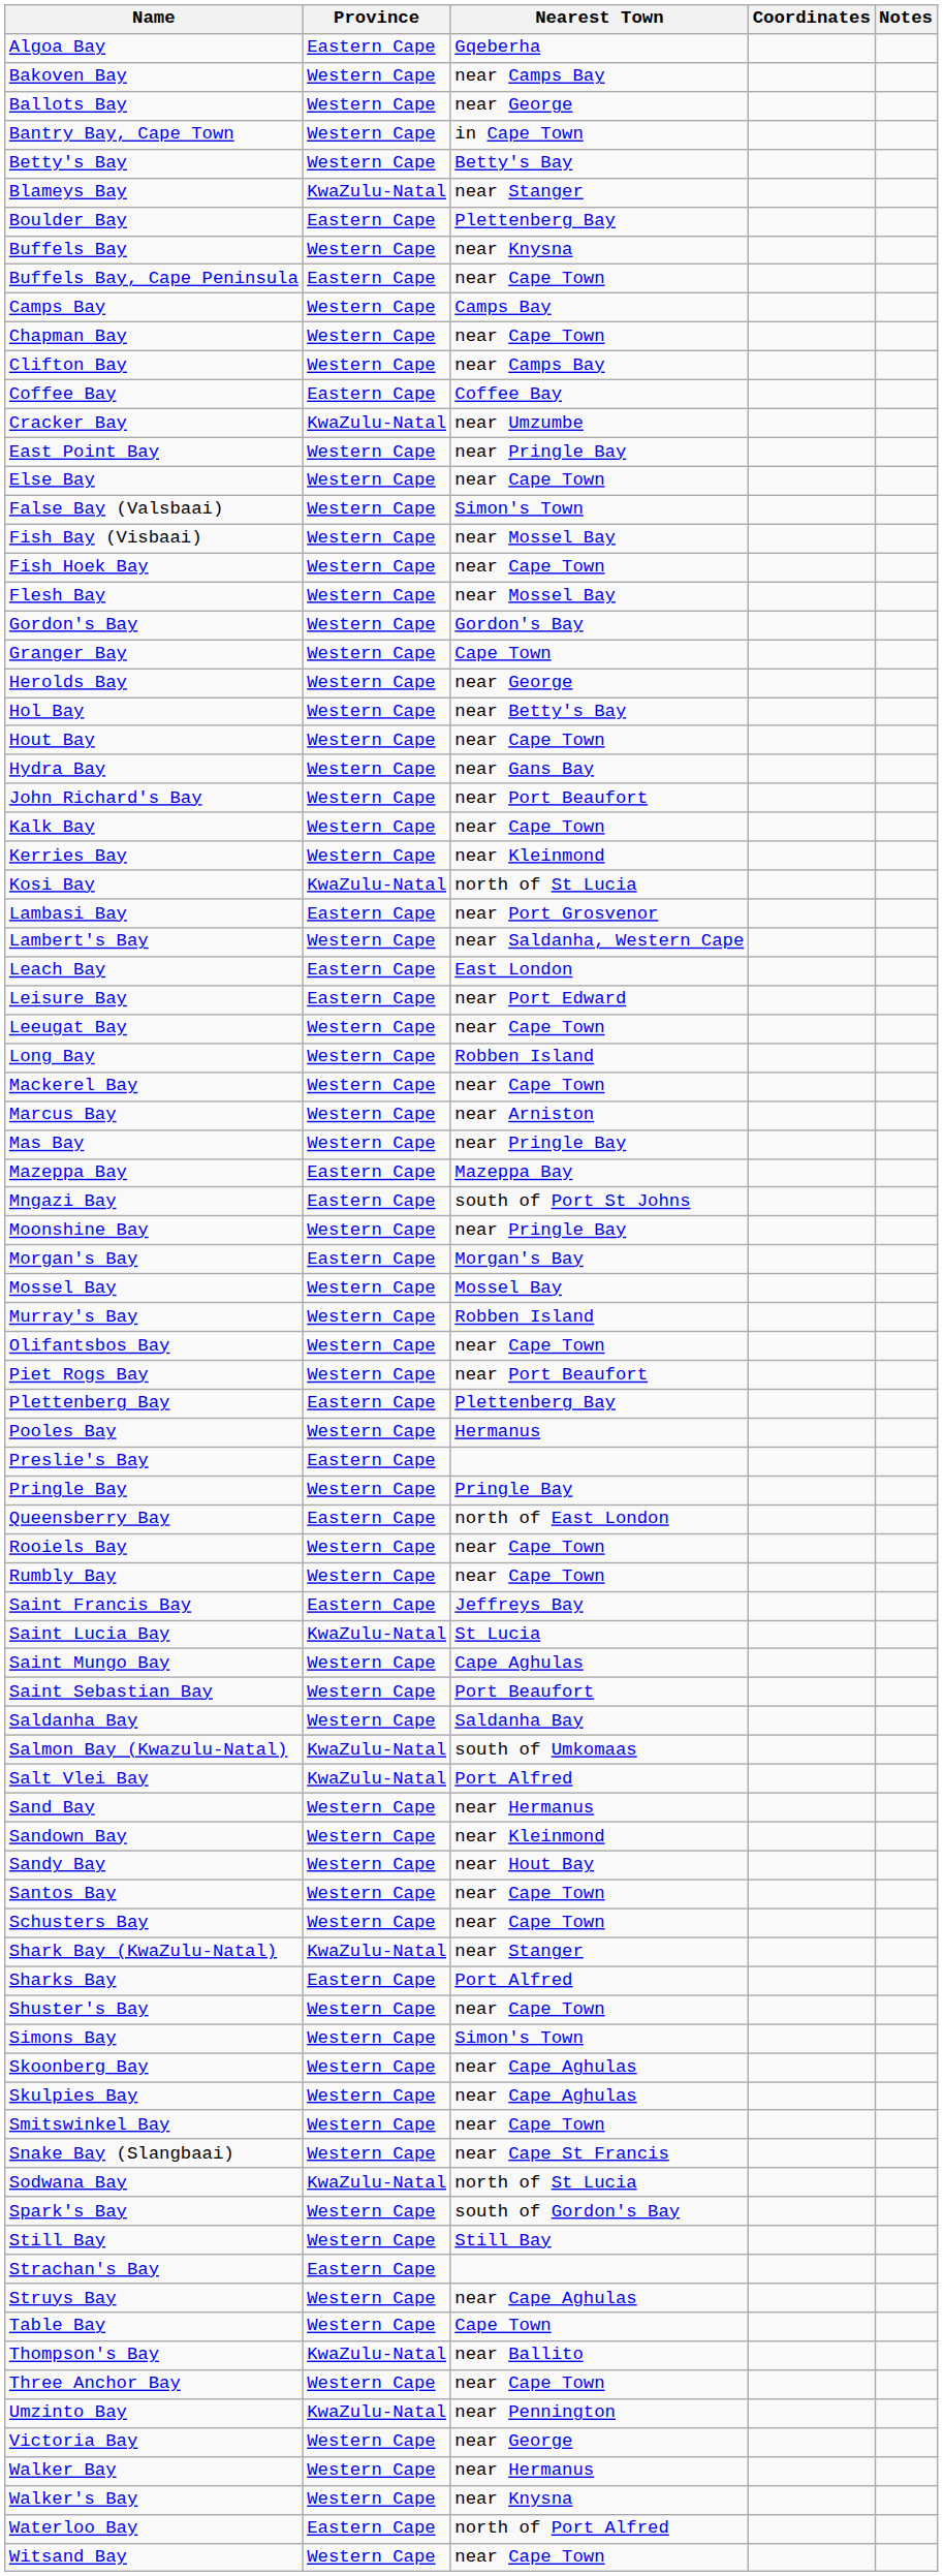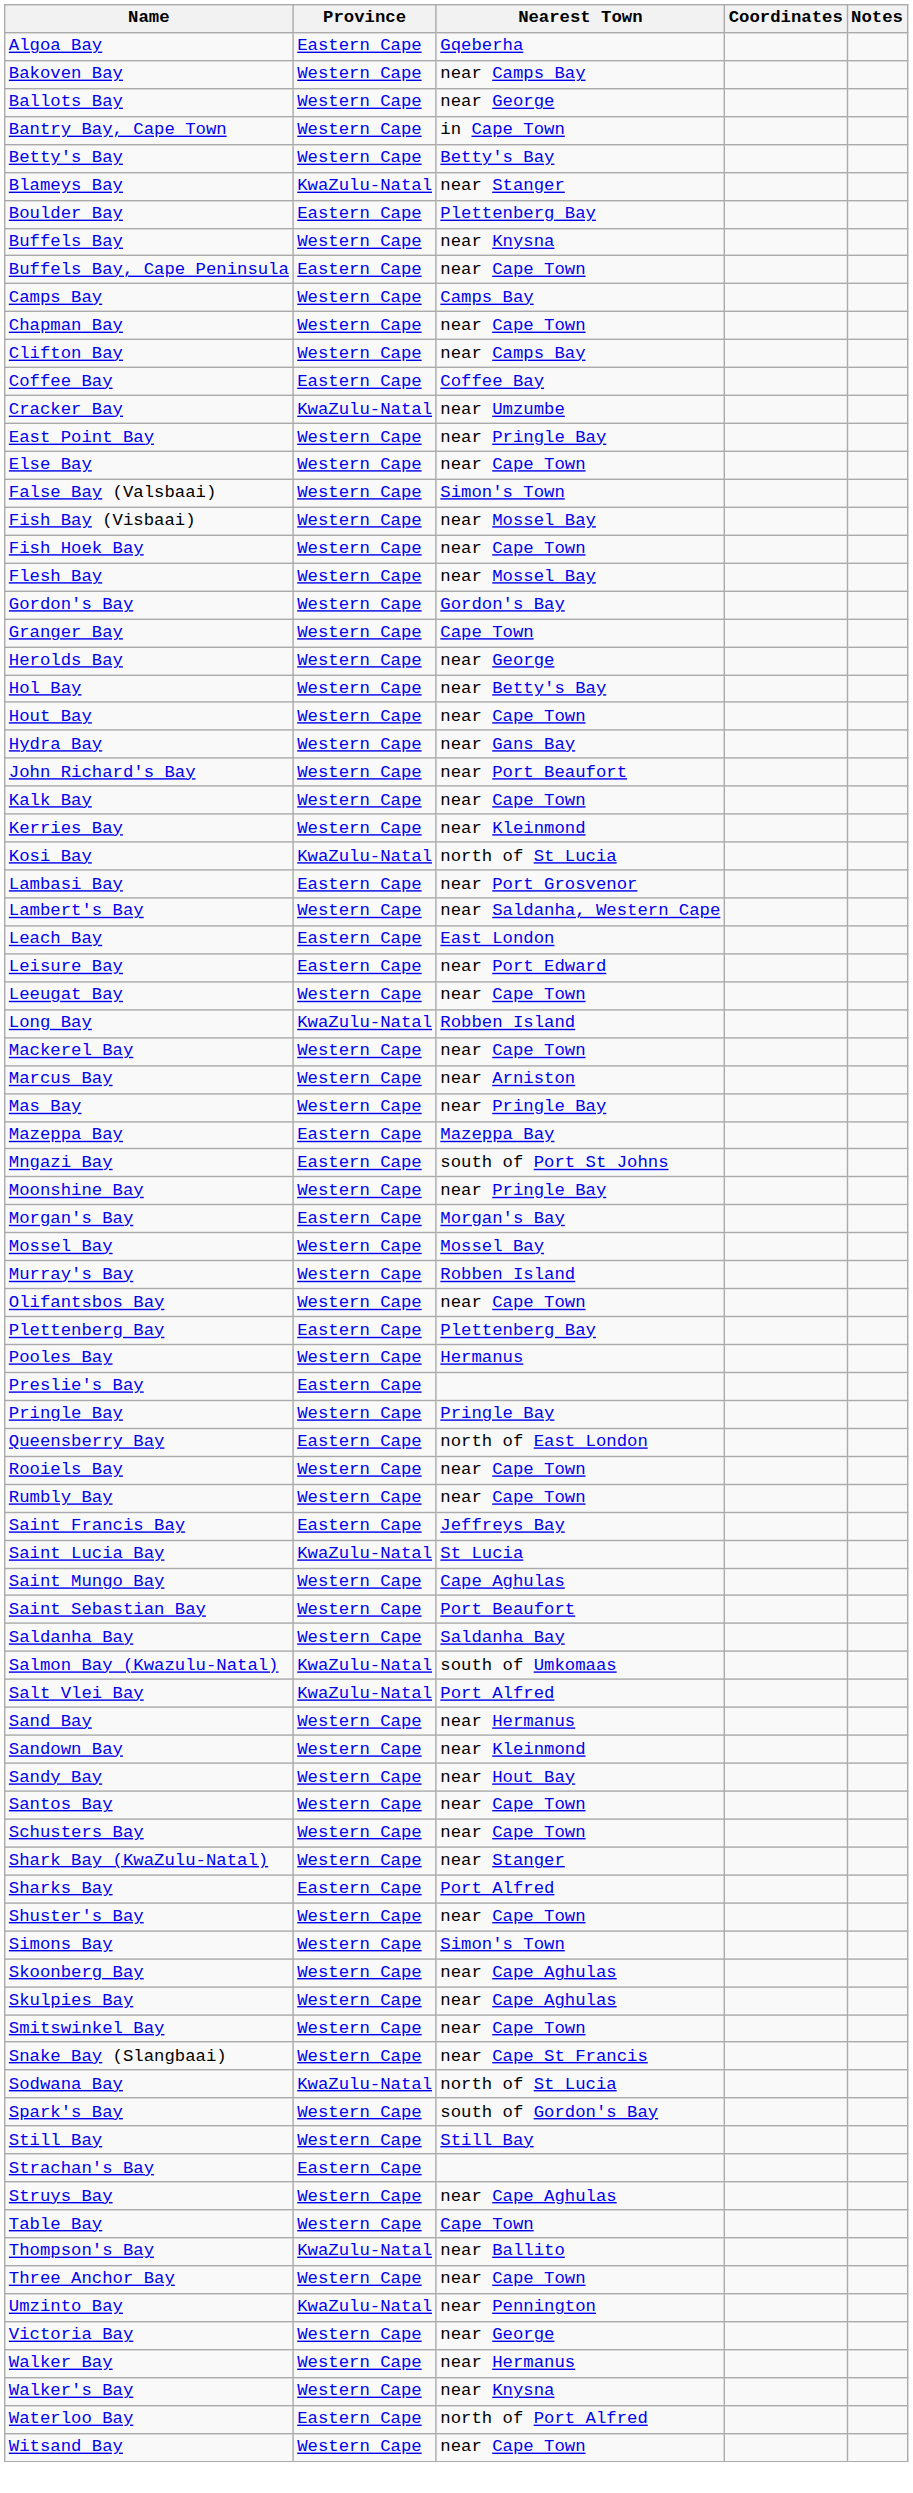 <table class="wikitable sortable" style="font-size: 95%;">
 <tr>
 <th>Name</th>
 <th>Province</th>
 <th>Nearest Town</th>
 <th>Coordinates</th>
 <th>Notes</th>
 </tr>
 <tr>
 <td><a href='#'>Algoa Bay</a></td>
 <td><a href='#'>Eastern Cape</a></td>
 <td><a href='#'>Gqeberha</a></td>
 <td></td>
 <td></td>
 </tr>
 <tr>
 <td><a href='#'>Bakoven Bay</a></td>
 <td><a href='#'>Western Cape</a></td>
 <td>near <a href='#'>Camps Bay</a></td>
 <td></td>
 <td></td>
 </tr>
 <tr>
 <td><a href='#'>Ballots Bay</a></td>
 <td><a href='#'>Western Cape</a></td>
 <td>near <a href='#'>George</a></td>
 <td></td>
 <td></td>
 </tr>
 <tr>
 <td><a href='#'>Bantry Bay, Cape Town</a></td>
 <td><a href='#'>Western Cape</a></td>
 <td>in <a href='#'>Cape Town</a></td>
 <td></td>
 <td></td>
 </tr>
 <tr>
 <td><a href='#'>Betty's Bay</a></td>
 <td><a href='#'>Western Cape</a></td>
 <td><a href='#'>Betty's Bay</a></td>
 <td></td>
 <td></td>
 </tr>
 <tr>
 <td><a href='#'>Blameys Bay</a></td>
 <td><a href='#'>KwaZulu-Natal</a></td>
 <td>near <a href='#'>Stanger</a></td>
 <td></td>
 <td></td>
 </tr>
 <tr>
 <td><a href='#'>Boulder Bay</a></td>
 <td><a href='#'>Eastern Cape</a></td>
 <td><a href='#'>Plettenberg Bay</a></td>
 <td></td>
 <td></td>
 </tr>
 <tr>
 <td><a href='#'>Buffels Bay</a></td>
 <td><a href='#'>Western Cape</a></td>
 <td>near <a href='#'>Knysna</a></td>
 <td></td>
 <td></td>
 </tr>
 <tr>
 <td><a href='#'>Buffels Bay, Cape Peninsula</a></td>
 <td><a href='#'>Eastern Cape</a></td>
 <td>near <a href='#'>Cape Town</a></td>
 <td></td>
 <td></td>
 </tr>
 <tr>
 <td><a href='#'>Camps Bay</a></td>
 <td><a href='#'>Western Cape</a></td>
 <td><a href='#'>Camps Bay</a></td>
 <td></td>
 <td></td>
 </tr>
 <tr>
 <td><a href='#'>Chapman Bay</a></td>
 <td><a href='#'>Western Cape</a></td>
 <td>near <a href='#'>Cape Town</a></td>
 <td></td>
 <td></td>
 </tr>
 <tr>
 <td><a href='#'>Clifton Bay</a></td>
 <td><a href='#'>Western Cape</a></td>
 <td>near <a href='#'>Camps Bay</a></td>
 <td></td>
 <td></td>
 </tr>
 <tr>
 <td><a href='#'>Coffee Bay</a></td>
 <td><a href='#'>Eastern Cape</a></td>
 <td><a href='#'>Coffee Bay</a></td>
 <td></td>
 <td></td>
 </tr>
 <tr>
 <td><a href='#'>Cracker Bay</a></td>
 <td><a href='#'>KwaZulu-Natal</a></td>
 <td>near <a href='#'>Umzumbe</a></td>
 <td></td>
 <td></td>
 </tr>
 <tr>
 <td><a href='#'>East Point Bay</a></td>
 <td><a href='#'>Western Cape</a></td>
 <td>near <a href='#'>Pringle Bay</a></td>
 <td></td>
 <td></td>
 </tr>
 <tr>
 <td><a href='#'>Else Bay</a></td>
 <td><a href='#'>Western Cape</a></td>
 <td>near <a href='#'>Cape Town</a></td>
 <td></td>
 <td></td>
 </tr>
 <tr>
 <td><a href='#'>False Bay</a> (Valsbaai)</td>
 <td><a href='#'>Western Cape</a></td>
 <td><a href='#'>Simon's Town</a></td>
 <td></td>
 <td></td>
 </tr>
 <tr>
 <td><a href='#'>Fish Bay</a> (Visbaai)</td>
 <td><a href='#'>Western Cape</a></td>
 <td>near <a href='#'>Mossel Bay</a></td>
 <td></td>
 <td></td>
 </tr>
 <tr>
 <td><a href='#'>Fish Hoek Bay</a></td>
 <td><a href='#'>Western Cape</a></td>
 <td>near <a href='#'>Cape Town</a></td>
 <td></td>
 <td></td>
 </tr>
 <tr>
 <td><a href='#'>Flesh Bay</a></td>
 <td><a href='#'>Western Cape</a></td>
 <td>near <a href='#'>Mossel Bay</a></td>
 <td></td>
 <td></td>
 </tr>
 <tr>
 <td><a href='#'>Gordon's Bay</a></td>
 <td><a href='#'>Western Cape</a></td>
 <td><a href='#'>Gordon's Bay</a></td>
 <td></td>
 <td></td>
 </tr>
 <tr>
 <td><a href='#'>Granger Bay</a></td>
 <td><a href='#'>Western Cape</a></td>
 <td><a href='#'>Cape Town</a></td>
 <td></td>
 <td></td>
 </tr>
 <tr>
 <td><a href='#'>Herolds Bay</a></td>
 <td><a href='#'>Western Cape</a></td>
 <td>near <a href='#'>George</a></td>
 <td></td>
 <td></td>
 </tr>
 <tr>
 <td><a href='#'>Hol Bay</a></td>
 <td><a href='#'>Western Cape</a></td>
 <td>near <a href='#'>Betty's Bay</a></td>
 <td></td>
 <td></td>
 </tr>
 <tr>
 <td><a href='#'>Hout Bay</a></td>
 <td><a href='#'>Western Cape</a></td>
 <td>near <a href='#'>Cape Town</a></td>
 <td></td>
 <td></td>
 </tr>
 <tr>
 <td><a href='#'>Hydra Bay</a></td>
 <td><a href='#'>Western Cape</a></td>
 <td>near <a href='#'>Gans Bay</a></td>
 <td></td>
 <td></td>
 </tr>
 <tr>
 <td><a href='#'>John Richard's Bay</a></td>
 <td><a href='#'>Western Cape</a></td>
 <td>near <a href='#'>Port Beaufort</a></td>
 <td></td>
 <td></td>
 </tr>
 <tr>
 <td><a href='#'>Kalk Bay</a></td>
 <td><a href='#'>Western Cape</a></td>
 <td>near <a href='#'>Cape Town</a></td>
 <td></td>
 <td></td>
 </tr>
 <tr>
 <td><a href='#'>Kerries Bay</a></td>
 <td><a href='#'>Western Cape</a></td>
 <td>near <a href='#'>Kleinmond</a></td>
 <td></td>
 <td></td>
 </tr>
 <tr>
 <td><a href='#'>Kosi Bay</a></td>
 <td><a href='#'>KwaZulu-Natal</a></td>
 <td>north of <a href='#'>St Lucia</a></td>
 <td></td>
 <td></td>
 </tr>
 <tr>
 <td><a href='#'>Lambasi Bay</a></td>
 <td><a href='#'>Eastern Cape</a></td>
 <td>near <a href='#'>Port Grosvenor</a></td>
 <td></td>
 <td></td>
 </tr>
 <tr>
 <td><a href='#'>Lambert's Bay</a></td>
 <td><a href='#'>Western Cape</a></td>
 <td>near <a href='#'>Saldanha, Western Cape</a></td>
 <td></td>
 <td></td>
 </tr>
 <tr>
 <td><a href='#'>Leach Bay</a></td>
 <td><a href='#'>Eastern Cape</a></td>
 <td><a href='#'>East London</a></td>
 <td></td>
 <td></td>
 </tr>
 <tr>
 <td><a href='#'>Leisure Bay</a></td>
 <td><a href='#'>Eastern Cape</a></td>
 <td>near <a href='#'>Port Edward</a></td>
 <td></td>
 <td></td>
 </tr>
 <tr>
 <td><a href='#'>Leeugat Bay</a></td>
 <td><a href='#'>Western Cape</a></td>
 <td>near <a href='#'>Cape Town</a></td>
 <td></td>
 <td></td>
 </tr>
 <tr>
 <td><a href='#'>Long Bay</a></td>
-<td><a href='#'>Western Cape</a></td>
+<td><a href='#'>KwaZulu-Natal</a></td>
 <td><a href='#'>Robben Island</a></td>
 <td></td>
 <td></td>
 </tr>
 <tr>
 <td><a href='#'>Mackerel Bay</a></td>
 <td><a href='#'>Western Cape</a></td>
 <td>near <a href='#'>Cape Town</a></td>
 <td></td>
 <td></td>
 </tr>
 <tr>
 <td><a href='#'>Marcus Bay</a></td>
 <td><a href='#'>Western Cape</a></td>
 <td>near <a href='#'>Arniston</a></td>
 <td></td>
 <td></td>
 </tr>
 <tr>
 <td><a href='#'>Mas Bay</a></td>
 <td><a href='#'>Western Cape</a></td>
 <td>near <a href='#'>Pringle Bay</a></td>
 <td></td>
 <td></td>
 </tr>
 <tr>
 <td><a href='#'>Mazeppa Bay</a></td>
 <td><a href='#'>Eastern Cape</a></td>
 <td><a href='#'>Mazeppa Bay</a></td>
 <td></td>
 <td></td>
 </tr>
 <tr>
 <td><a href='#'>Mngazi Bay</a></td>
 <td><a href='#'>Eastern Cape</a></td>
 <td>south of <a href='#'>Port St Johns</a></td>
 <td></td>
 <td></td>
 </tr>
 <tr>
 <td><a href='#'>Moonshine Bay</a></td>
 <td><a href='#'>Western Cape</a></td>
 <td>near <a href='#'>Pringle Bay</a></td>
 <td></td>
 <td></td>
 </tr>
 <tr>
 <td><a href='#'>Morgan's Bay</a></td>
 <td><a href='#'>Eastern Cape</a></td>
 <td><a href='#'>Morgan's Bay</a></td>
 <td></td>
 <td></td>
 </tr>
 <tr>
 <td><a href='#'>Mossel Bay</a></td>
 <td><a href='#'>Western Cape</a></td>
 <td><a href='#'>Mossel Bay</a></td>
 <td></td>
 <td></td>
 </tr>
 <tr>
 <td><a href='#'>Murray's Bay</a></td>
 <td><a href='#'>Western Cape</a></td>
 <td><a href='#'>Robben Island</a></td>
 <td></td>
 <td></td>
 </tr>
 <tr>
 <td><a href='#'>Olifantsbos Bay</a></td>
 <td><a href='#'>Western Cape</a></td>
 <td>near <a href='#'>Cape Town</a></td>
-<td></td>
-<td></td>
-</tr>
-<tr>
-<td><a href='#'>Piet Rogs Bay</a></td>
-<td><a href='#'>Western Cape</a></td>
-<td>near <a href='#'>Port Beaufort</a></td>
 <td></td>
 <td></td>
 </tr>
 <tr>
 <td><a href='#'>Plettenberg Bay</a></td>
 <td><a href='#'>Eastern Cape</a></td>
 <td><a href='#'>Plettenberg Bay</a></td>
 <td></td>
 <td></td>
 </tr>
 <tr>
 <td><a href='#'>Pooles Bay</a></td>
 <td><a href='#'>Western Cape</a></td>
 <td><a href='#'>Hermanus</a></td>
 <td></td>
 <td></td>
 </tr>
 <tr>
 <td><a href='#'>Preslie's Bay</a></td>
 <td><a href='#'>Eastern Cape</a></td>
 <td></td>
 <td></td>
 <td></td>
 </tr>
 <tr>
 <td><a href='#'>Pringle Bay</a></td>
 <td><a href='#'>Western Cape</a></td>
 <td><a href='#'>Pringle Bay</a></td>
 <td></td>
 <td></td>
 </tr>
 <tr>
 <td><a href='#'>Queensberry Bay</a></td>
 <td><a href='#'>Eastern Cape</a></td>
 <td>north of <a href='#'>East London</a></td>
 <td></td>
 <td></td>
 </tr>
 <tr>
 <td><a href='#'>Rooiels Bay</a></td>
 <td><a href='#'>Western Cape</a></td>
 <td>near <a href='#'>Cape Town</a></td>
 <td></td>
 <td></td>
 </tr>
 <tr>
 <td><a href='#'>Rumbly Bay</a></td>
 <td><a href='#'>Western Cape</a></td>
 <td>near <a href='#'>Cape Town</a></td>
 <td></td>
 <td></td>
 </tr>
 <tr>
 <td><a href='#'>Saint Francis Bay</a></td>
 <td><a href='#'>Eastern Cape</a></td>
 <td><a href='#'>Jeffreys Bay</a></td>
 <td></td>
 <td></td>
 </tr>
 <tr>
 <td><a href='#'>Saint Lucia Bay</a></td>
 <td><a href='#'>KwaZulu-Natal</a></td>
 <td><a href='#'>St Lucia</a></td>
 <td></td>
 <td></td>
 </tr>
 <tr>
 <td><a href='#'>Saint Mungo Bay</a></td>
 <td><a href='#'>Western Cape</a></td>
 <td><a href='#'>Cape Aghulas</a></td>
 <td></td>
 <td></td>
 </tr>
 <tr>
 <td><a href='#'>Saint Sebastian Bay</a></td>
 <td><a href='#'>Western Cape</a></td>
 <td><a href='#'>Port Beaufort</a></td>
 <td></td>
 <td></td>
 </tr>
 <tr>
 <td><a href='#'>Saldanha Bay</a></td>
 <td><a href='#'>Western Cape</a></td>
 <td><a href='#'>Saldanha Bay</a></td>
 <td></td>
 <td></td>
 </tr>
 <tr>
 <td><a href='#'>Salmon Bay (Kwazulu-Natal)</a></td>
 <td><a href='#'>KwaZulu-Natal</a></td>
 <td>south of <a href='#'>Umkomaas</a></td>
 <td></td>
 <td></td>
 </tr>
 <tr>
 <td><a href='#'>Salt Vlei Bay</a></td>
 <td><a href='#'>KwaZulu-Natal</a></td>
 <td><a href='#'>Port Alfred</a></td>
 <td></td>
 <td></td>
 </tr>
 <tr>
 <td><a href='#'>Sand Bay</a></td>
 <td><a href='#'>Western Cape</a></td>
 <td>near <a href='#'>Hermanus</a></td>
 <td></td>
 <td></td>
 </tr>
 <tr>
 <td><a href='#'>Sandown Bay</a></td>
 <td><a href='#'>Western Cape</a></td>
 <td>near <a href='#'>Kleinmond</a></td>
 <td></td>
 <td></td>
 </tr>
 <tr>
 <td><a href='#'>Sandy Bay</a></td>
 <td><a href='#'>Western Cape</a></td>
 <td>near <a href='#'>Hout Bay</a></td>
 <td></td>
 <td></td>
 </tr>
 <tr>
 <td><a href='#'>Santos Bay</a></td>
 <td><a href='#'>Western Cape</a></td>
 <td>near <a href='#'>Cape Town</a></td>
 <td></td>
 <td></td>
 </tr>
 <tr>
 <td><a href='#'>Schusters Bay</a></td>
 <td><a href='#'>Western Cape</a></td>
 <td>near <a href='#'>Cape Town</a></td>
 <td></td>
 <td></td>
 </tr>
 <tr>
 <td><a href='#'>Shark Bay (KwaZulu-Natal)</a></td>
-<td><a href='#'>KwaZulu-Natal</a></td>
+<td><a href='#'>Western Cape</a></td>
 <td>near <a href='#'>Stanger</a></td>
 <td></td>
 <td></td>
 </tr>
 <tr>
 <td><a href='#'>Sharks Bay</a></td>
 <td><a href='#'>Eastern Cape</a></td>
 <td><a href='#'>Port Alfred</a></td>
 <td></td>
 <td></td>
 </tr>
 <tr>
 <td><a href='#'>Shuster's Bay</a></td>
 <td><a href='#'>Western Cape</a></td>
 <td>near <a href='#'>Cape Town</a></td>
 <td></td>
 <td></td>
 </tr>
 <tr>
 <td><a href='#'>Simons Bay</a></td>
 <td><a href='#'>Western Cape</a></td>
 <td><a href='#'>Simon's Town</a></td>
 <td></td>
 <td></td>
 </tr>
 <tr>
 <td><a href='#'>Skoonberg Bay</a></td>
 <td><a href='#'>Western Cape</a></td>
 <td>near <a href='#'>Cape Aghulas</a></td>
 <td></td>
 <td></td>
 </tr>
 <tr>
 <td><a href='#'>Skulpies Bay</a></td>
 <td><a href='#'>Western Cape</a></td>
 <td>near <a href='#'>Cape Aghulas</a></td>
 <td></td>
 <td></td>
 </tr>
 <tr>
 <td><a href='#'>Smitswinkel Bay</a></td>
 <td><a href='#'>Western Cape</a></td>
 <td>near <a href='#'>Cape Town</a></td>
 <td></td>
 <td></td>
 </tr>
 <tr>
 <td><a href='#'>Snake Bay</a> (Slangbaai)</td>
 <td><a href='#'>Western Cape</a></td>
 <td>near <a href='#'>Cape St Francis</a></td>
 <td></td>
 <td></td>
 </tr>
 <tr>
 <td><a href='#'>Sodwana Bay</a></td>
 <td><a href='#'>KwaZulu-Natal</a></td>
 <td>north of <a href='#'>St Lucia</a></td>
 <td></td>
 <td></td>
 </tr>
 <tr>
 <td><a href='#'>Spark's Bay</a></td>
 <td><a href='#'>Western Cape</a></td>
 <td>south of <a href='#'>Gordon's Bay</a></td>
 <td></td>
 <td></td>
 </tr>
 <tr>
 <td><a href='#'>Still Bay</a></td>
 <td><a href='#'>Western Cape</a></td>
 <td><a href='#'>Still Bay</a></td>
 <td></td>
 <td></td>
 </tr>
 <tr>
 <td><a href='#'>Strachan's Bay</a></td>
 <td><a href='#'>Eastern Cape</a></td>
 <td></td>
 <td></td>
 <td></td>
 </tr>
 <tr>
 <td><a href='#'>Struys Bay</a></td>
 <td><a href='#'>Western Cape</a></td>
 <td>near <a href='#'>Cape Aghulas</a></td>
 <td></td>
 <td></td>
 </tr>
 <tr>
 <td><a href='#'>Table Bay</a></td>
 <td><a href='#'>Western Cape</a></td>
 <td><a href='#'>Cape Town</a></td>
 <td></td>
 <td></td>
 </tr>
 <tr>
 <td><a href='#'>Thompson's Bay</a></td>
 <td><a href='#'>KwaZulu-Natal</a></td>
 <td>near <a href='#'>Ballito</a></td>
 <td></td>
 <td></td>
 </tr>
 <tr>
 <td><a href='#'>Three Anchor Bay</a></td>
 <td><a href='#'>Western Cape</a></td>
 <td>near <a href='#'>Cape Town</a></td>
 <td></td>
 <td></td>
 </tr>
 <tr>
 <td><a href='#'>Umzinto Bay</a></td>
 <td><a href='#'>KwaZulu-Natal</a></td>
 <td>near <a href='#'>Pennington</a></td>
 <td></td>
 <td></td>
 </tr>
 <tr>
 <td><a href='#'>Victoria Bay</a></td>
 <td><a href='#'>Western Cape</a></td>
 <td>near <a href='#'>George</a></td>
 <td></td>
 <td></td>
 </tr>
 <tr>
 <td><a href='#'>Walker Bay</a></td>
 <td><a href='#'>Western Cape</a></td>
 <td>near <a href='#'>Hermanus</a></td>
 <td></td>
 <td></td>
 </tr>
 <tr>
 <td><a href='#'>Walker's Bay</a></td>
 <td><a href='#'>Western Cape</a></td>
 <td>near <a href='#'>Knysna</a></td>
 <td></td>
 <td></td>
 </tr>
 <tr>
 <td><a href='#'>Waterloo Bay</a></td>
 <td><a href='#'>Eastern Cape</a></td>
 <td>north of <a href='#'>Port Alfred</a></td>
 <td></td>
 <td></td>
 </tr>
 <tr>
 <td><a href='#'>Witsand Bay</a></td>
 <td><a href='#'>Western Cape</a></td>
 <td>near <a href='#'>Cape Town</a></td>
 <td></td>
 <td></td>
 </tr>
 </table>
